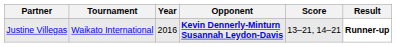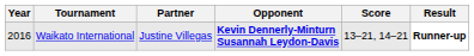 <table class="sortable wikitable" style="font-size: 90%;">
 <tr>
+<th>Year</th>
+<th>Tournament</th>
 <th>Partner</th>
-<th>Tournament</th>
-<th>Year</th>
 <th>Opponent</th>
 <th>Score</th>
 <th>Result</th>
 </tr>
 <tr style="background:#E9E9E9">
+<td align="center">2016</td>
+<td align="left"><a href='#'>Waikato International</a></td>
 <td align="left"> <a href='#'>Justine Villegas</a></td>
-<td align="left"><a href='#'>Waikato International</a></td>
-<td align="center">2016</td>
 <td align="left"><strong> <a href='#'>Kevin Dennerly-Minturn</a><br> <a href='#'>Susannah Leydon-Davis</a></strong></td>
 <td align="left">13–21, 14–21</td>
 <td align="left" bgcolor="#ffffff"> <strong>Runner-up</strong></td>
 </tr>
 </table>
